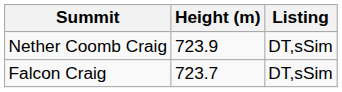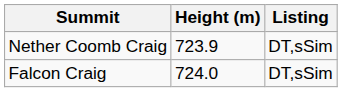 <table class="wikitable sortable">
 <tr>
 <th>Summit</th>
 <th>Height (m)</th>
 <th>Listing</th>
 </tr>
 <tr>
 <td>Nether Coomb Craig</td>
 <td>723.9</td>
 <td>DT,sSim</td>
 </tr>
 <tr>
 <td>Falcon Craig</td>
-<td>723.7</td>
+<td>724.0</td>
 <td>DT,sSim</td>
 </tr>
 </table>
